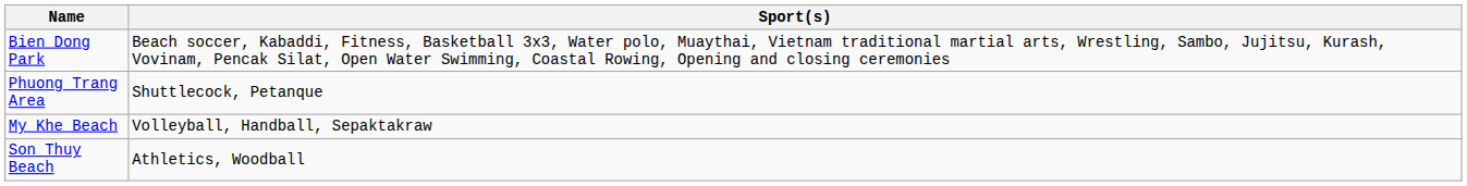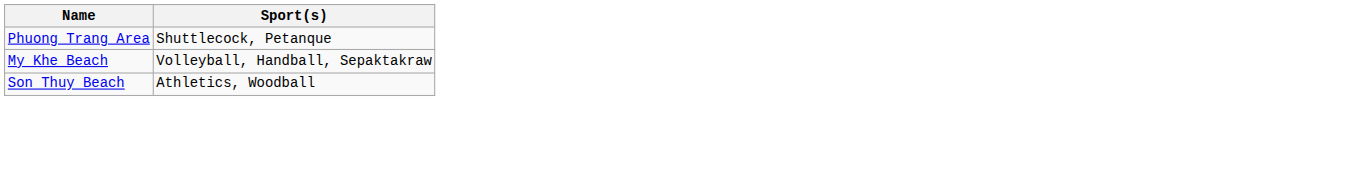 <table class="wikitable">
 <tr>
 <th>Name</th>
 <th>Sport(s)</th>
-</tr>
-<tr>
-<td><a href='#'>Bien Dong Park</a></td>
-<td>Beach soccer, Kabaddi, Fitness, Basketball 3x3, Water polo, Muaythai, Vietnam traditional martial arts, Wrestling, Sambo, Jujitsu, Kurash, Vovinam, Pencak Silat, Open Water Swimming, Coastal Rowing, Opening and closing ceremonies</td>
 </tr>
 <tr>
 <td><a href='#'>Phuong Trang Area</a></td>
 <td>Shuttlecock, Petanque</td>
 </tr>
 <tr>
 <td><a href='#'>My Khe Beach</a></td>
 <td>Volleyball, Handball, Sepaktakraw</td>
 </tr>
 <tr>
 <td><a href='#'>Son Thuy Beach</a></td>
 <td>Athletics, Woodball</td>
 </tr>
 </table>
